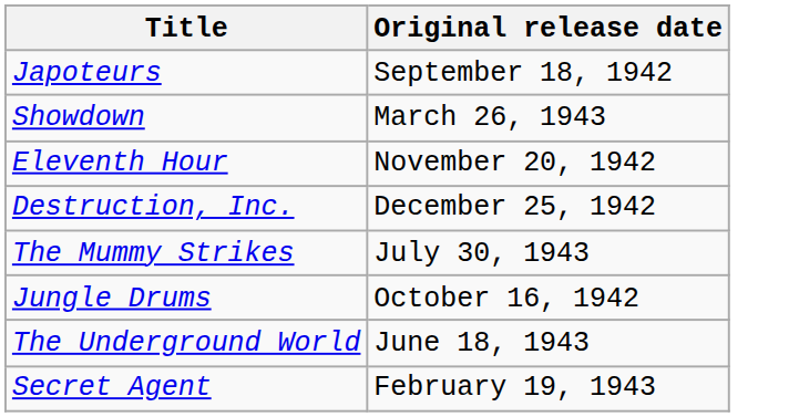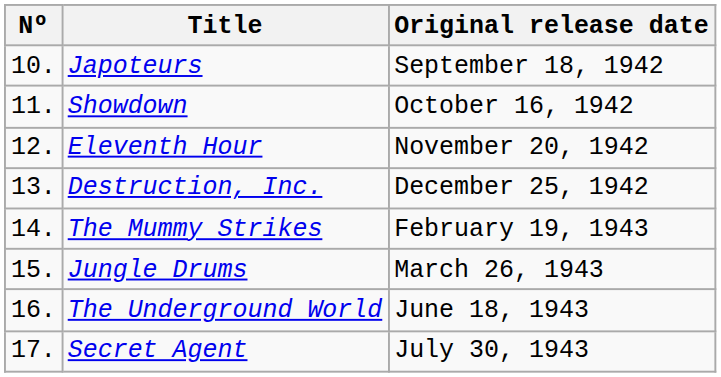 <table class="wikitable">
 <tr>
+<th>Nº</th>
 <th>Title</th>
 <th>Original release date</th>
 </tr>
 <tr>
+<td>10.</td>
 <td><em><a href='#'>Japoteurs</a></em></td>
 <td>September 18, 1942</td>
 </tr>
 <tr>
+<td>11.</td>
 <td><em><a href='#'>Showdown</a></em></td>
-<td>March 26, 1943</td>
+<td>October 16, 1942</td>
 </tr>
 <tr>
+<td>12.</td>
 <td><em><a href='#'>Eleventh Hour</a></em></td>
 <td>November 20, 1942</td>
 </tr>
 <tr>
+<td>13.</td>
 <td><em><a href='#'>Destruction, Inc.</a></em></td>
 <td>December 25, 1942</td>
 </tr>
 <tr>
+<td>14.</td>
 <td><em><a href='#'>The Mummy Strikes</a></em></td>
-<td>July 30, 1943</td>
+<td>February 19, 1943</td>
 </tr>
 <tr>
+<td>15.</td>
 <td><em><a href='#'>Jungle Drums</a></em></td>
-<td>October 16, 1942</td>
+<td>March 26, 1943</td>
 </tr>
 <tr>
+<td>16.</td>
 <td><em><a href='#'>The Underground World</a></em></td>
 <td>June 18, 1943</td>
 </tr>
 <tr>
+<td>17.</td>
 <td><em><a href='#'>Secret Agent</a></em></td>
-<td>February 19, 1943</td>
+<td>July 30, 1943</td>
 </tr>
 </table>
